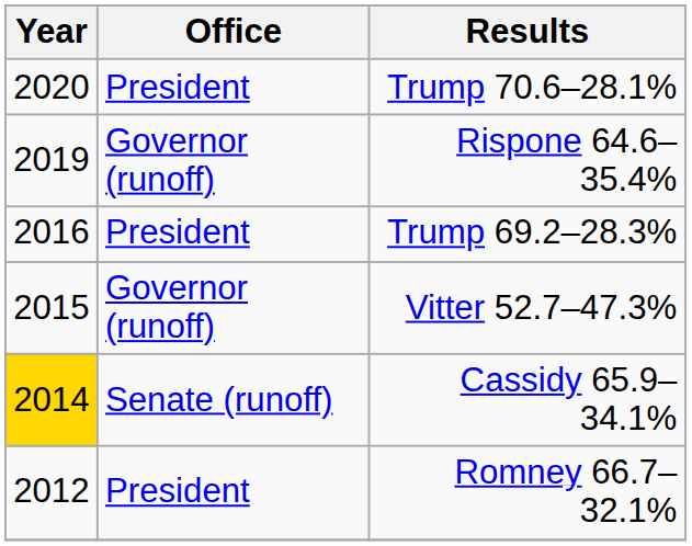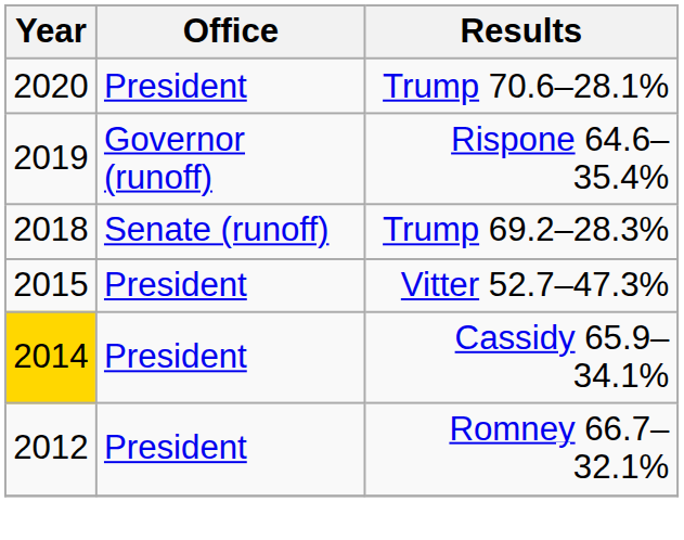 <table class=wikitable>
 <tr>
 <th width="30">Year</th>
 <th width="120">Office</th>
 <th width="140">Results</th>
 </tr>
 <tr>
 <td>2020</td>
 <td><a href='#'>President</a></td>
 <td align="right" ><a href='#'>Trump</a> 70.6–28.1%</td>
 </tr>
 <tr>
 <td>2019</td>
 <td><a href='#'>Governor (runoff)</a></td>
 <td align="right" ><a href='#'>Rispone</a> 64.6–35.4%</td>
 </tr>
 <tr>
-<td>2016</td>
-<td><a href='#'>President</a></td>
+<td>2018</td>
+<td><a href='#'>Senate (runoff)</a></td>
 <td align="right" ><a href='#'>Trump</a> 69.2–28.3%</td>
 </tr>
 <tr>
 <td>2015</td>
-<td><a href='#'>Governor (runoff)</a></td>
+<td><a href='#'>President</a></td>
 <td align="right" ><a href='#'>Vitter</a> 52.7–47.3%</td>
 </tr>
 <tr>
 <td style="background: gold;">2014</td>
-<td><a href='#'>Senate (runoff)</a></td>
+<td><a href='#'>President</a></td>
 <td align="right" ><a href='#'>Cassidy</a> 65.9–34.1%</td>
 </tr>
 <tr>
 <td>2012</td>
 <td><a href='#'>President</a></td>
 <td align="right" ><a href='#'>Romney</a> 66.7–32.1%</td>
 </tr>
 <tr>
 </tr>
 </table>
